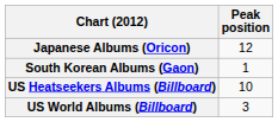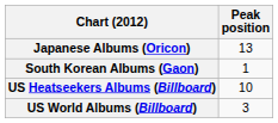 <table class="wikitable sortable plainrowheaders" style="text-align:center">
 <tr>
 <th scope="col">Chart (2012)</th>
 <th scope="col">Peak<br>position</th>
 </tr>
 <tr>
 <th scope="row">Japanese Albums (<a href='#'>Oricon</a>)</th>
-<td>12</td>
+<td>13</td>
 </tr>
 <tr>
 <th scope="row">South Korean Albums (<a href='#'>Gaon</a>)</th>
 <td>1</td>
 </tr>
 <tr>
 <th scope="row">US <a href='#'>Heatseekers Albums</a> (<em><a href='#'>Billboard</a></em>)</th>
 <td>10</td>
 </tr>
 <tr>
 <th scope="row">US World Albums (<em><a href='#'>Billboard</a></em>)</th>
 <td>3</td>
 </tr>
 </table>
